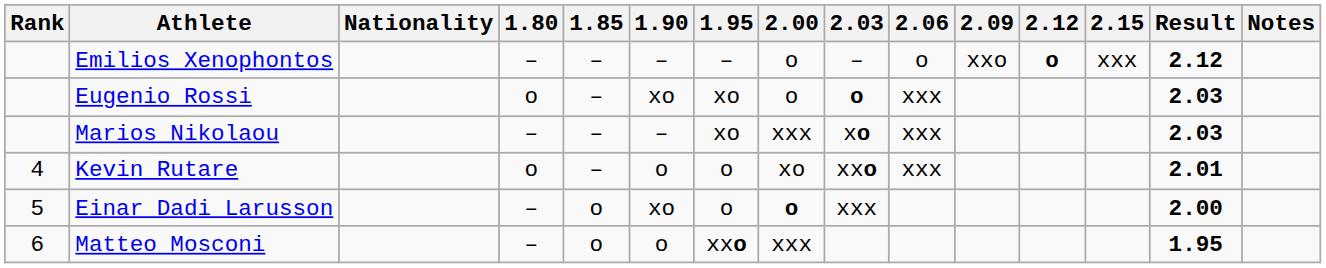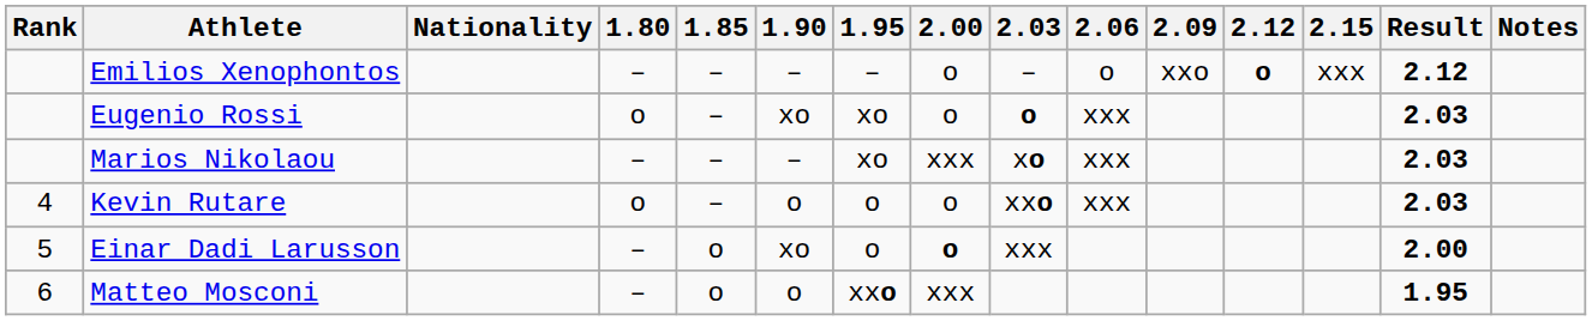 <table class="wikitable sortable" style="text-align:center">
 <tr>
 <th>Rank</th>
 <th>Athlete</th>
 <th>Nationality</th>
 <th>1.80</th>
 <th>1.85</th>
 <th>1.90</th>
 <th>1.95</th>
 <th>2.00</th>
 <th>2.03</th>
 <th>2.06</th>
 <th>2.09</th>
 <th>2.12</th>
 <th>2.15</th>
 <th>Result</th>
 <th>Notes</th>
 </tr>
 <tr>
 <td></td>
 <td align="left"><a href='#'>Emilios Xenophontos</a></td>
 <td align=left></td>
 <td>–</td>
 <td>–</td>
 <td>–</td>
 <td>–</td>
 <td>o</td>
 <td>–</td>
 <td>o</td>
 <td>xxo</td>
 <td><strong>o</strong></td>
 <td>xxx</td>
 <td><strong>2.12</strong></td>
 <td></td>
 </tr>
 <tr>
 <td></td>
 <td align="left"><a href='#'>Eugenio Rossi</a></td>
 <td align=left></td>
 <td>o</td>
 <td>–</td>
 <td>xo</td>
 <td>xo</td>
 <td>o</td>
 <td><strong>o</strong></td>
 <td>xxx</td>
 <td></td>
 <td></td>
 <td></td>
 <td><strong>2.03</strong></td>
 <td></td>
 </tr>
 <tr>
 <td></td>
 <td align="left"><a href='#'>Marios Nikolaou</a></td>
 <td align=left></td>
 <td>–</td>
 <td>–</td>
 <td>–</td>
 <td>xo</td>
 <td>xxx</td>
 <td>x<strong>o</strong></td>
 <td>xxx</td>
 <td></td>
 <td></td>
 <td></td>
 <td><strong>2.03</strong></td>
 <td></td>
 </tr>
 <tr>
 <td>4</td>
 <td align="left"><a href='#'>Kevin Rutare</a></td>
 <td align=left></td>
 <td>o</td>
 <td>–</td>
 <td>o</td>
 <td>o</td>
-<td>xo</td>
+<td>o</td>
 <td>xx<strong>o</strong></td>
 <td>xxx</td>
 <td></td>
 <td></td>
 <td></td>
-<td><strong>2.01</strong></td>
+<td><strong>2.03</strong></td>
 <td></td>
 </tr>
 <tr>
 <td>5</td>
 <td align="left"><a href='#'>Einar Dadi Larusson</a></td>
 <td align=left></td>
 <td>–</td>
 <td>o</td>
 <td>xo</td>
 <td>o</td>
 <td><strong>o</strong></td>
 <td>xxx</td>
 <td></td>
 <td></td>
 <td></td>
 <td></td>
 <td><strong>2.00</strong></td>
 <td></td>
 </tr>
 <tr>
 <td>6</td>
 <td align="left"><a href='#'>Matteo Mosconi</a></td>
 <td align=left></td>
 <td>–</td>
 <td>o</td>
 <td>o</td>
 <td>xx<strong>o</strong></td>
 <td>xxx</td>
 <td></td>
 <td></td>
 <td></td>
 <td></td>
 <td></td>
 <td><strong>1.95</strong></td>
 <td></td>
 </tr>
 </table>
